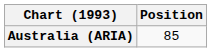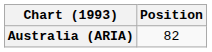 <table class="wikitable plainrowheaders" style="text-align:center">
 <tr>
 <th scope="col">Chart (1993)</th>
 <th scope="col">Position</th>
 </tr>
 <tr>
 <th scope="row">Australia (ARIA)</th>
-<td>85</td>
+<td>82</td>
 </tr>
 </table>
